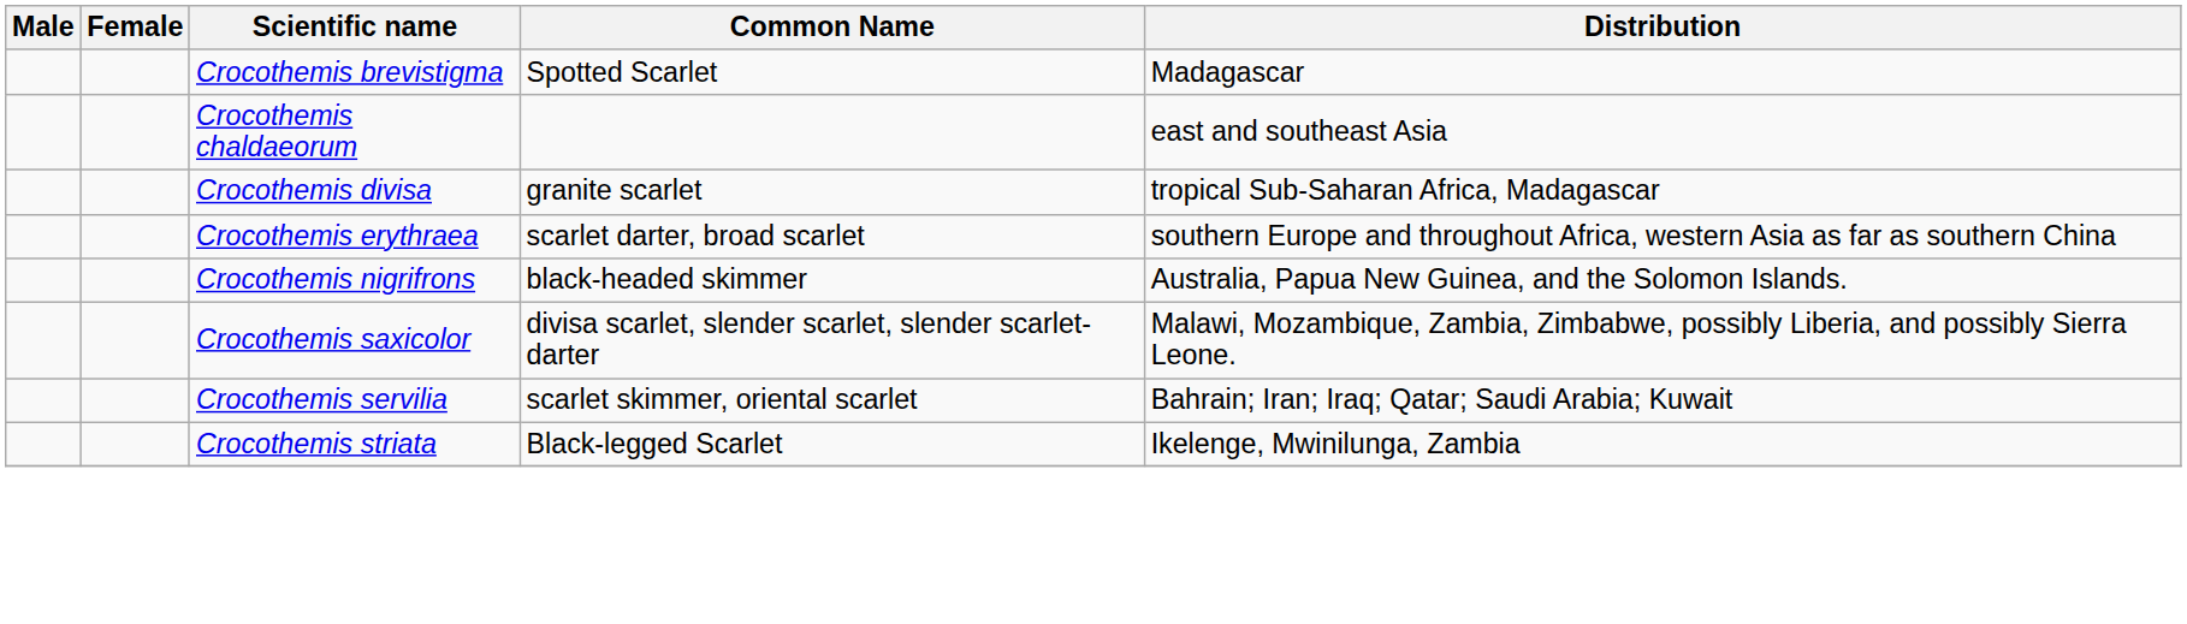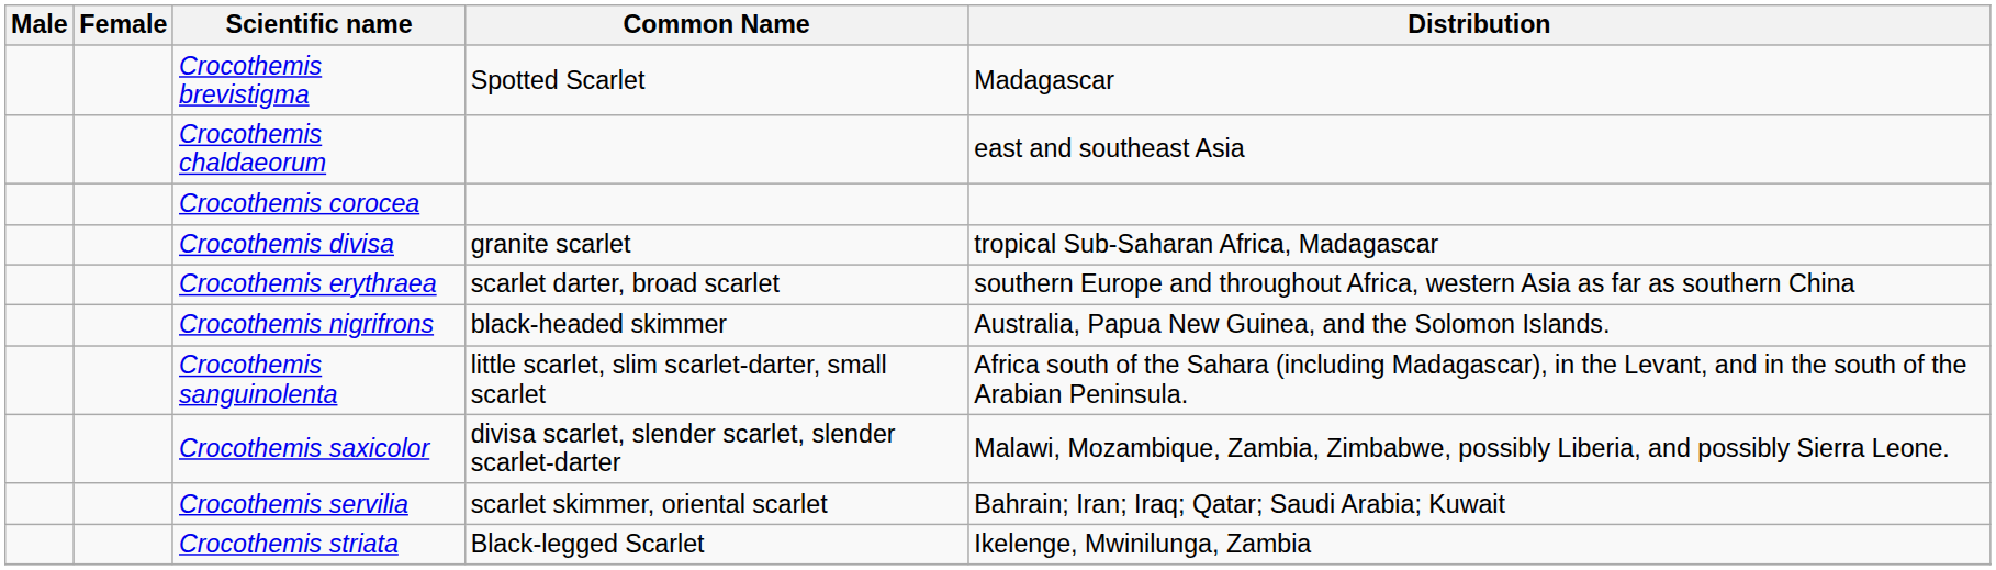 <table class="wikitable">
 <tr>
 <th>Male</th>
 <th>Female</th>
 <th>Scientific name</th>
 <th>Common Name</th>
 <th>Distribution</th>
 </tr>
 <tr>
 <td></td>
 <td></td>
 <td><em><a href='#'>Crocothemis brevistigma</a></em> </td>
 <td>Spotted Scarlet</td>
 <td>Madagascar</td>
 </tr>
 <tr>
 <td></td>
 <td></td>
 <td><em><a href='#'>Crocothemis chaldaeorum</a></em> </td>
 <td></td>
 <td>east and southeast Asia</td>
 </tr>
 <tr>
 <td></td>
 <td></td>
+<td><em><a href='#'>Crocothemis corocea</a></em> </td>
+<td></td>
+<td></td>
+</tr>
+<tr>
+<td></td>
+<td></td>
 <td><em><a href='#'>Crocothemis divisa</a></em> </td>
 <td>granite scarlet</td>
 <td>tropical Sub-Saharan Africa, Madagascar</td>
 </tr>
 <tr>
 <td></td>
 <td></td>
 <td><em><a href='#'>Crocothemis erythraea</a></em> </td>
 <td>scarlet darter, broad scarlet</td>
 <td>southern Europe and throughout Africa, western Asia as far as southern China</td>
 </tr>
 <tr>
 <td></td>
 <td></td>
 <td><em><a href='#'>Crocothemis nigrifrons</a></em> </td>
 <td>black-headed skimmer</td>
 <td>Australia, Papua New Guinea, and the Solomon Islands.</td>
+</tr>
+<tr>
+<td></td>
+<td></td>
+<td><em><a href='#'>Crocothemis sanguinolenta</a></em> </td>
+<td>little scarlet, slim scarlet-darter, small scarlet</td>
+<td>Africa south of the Sahara (including Madagascar), in the Levant, and in the south of the Arabian Peninsula.</td>
 </tr>
 <tr>
 <td></td>
 <td></td>
 <td><em><a href='#'>Crocothemis saxicolor</a></em> </td>
 <td>divisa scarlet, slender scarlet, slender scarlet-darter</td>
 <td>Malawi, Mozambique, Zambia, Zimbabwe, possibly Liberia, and possibly Sierra Leone.</td>
 </tr>
 <tr>
 <td></td>
 <td></td>
 <td><em><a href='#'>Crocothemis servilia</a></em> </td>
 <td>scarlet skimmer, oriental scarlet</td>
 <td>Bahrain; Iran; Iraq; Qatar; Saudi Arabia; Kuwait</td>
 </tr>
 <tr>
 <td></td>
 <td></td>
 <td><em><a href='#'>Crocothemis striata</a></em> </td>
 <td>Black-legged Scarlet</td>
 <td>Ikelenge, Mwinilunga, Zambia</td>
 </tr>
 <tr>
 </tr>
 </table>
